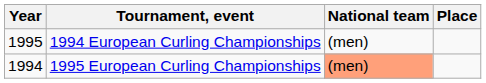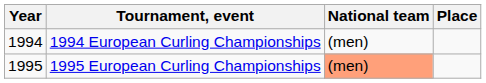 <table class="wikitable">
 <tr>
 <th scope="col">Year</th>
 <th scope="col">Tournament, event</th>
 <th scope="col">National team</th>
 <th scope="col">Place</th>
 </tr>
 <tr>
-<td>1995</td>
+<td>1994</td>
 <td><a href='#'>1994 European Curling Championships</a></td>
 <td> (men)</td>
 <td></td>
 </tr>
 <tr>
-<td>1994</td>
+<td>1995</td>
 <td><a href='#'>1995 European Curling Championships</a></td>
 <td style="background: lightsalmon;"> (men)</td>
 <td></td>
 </tr>
 </table>
